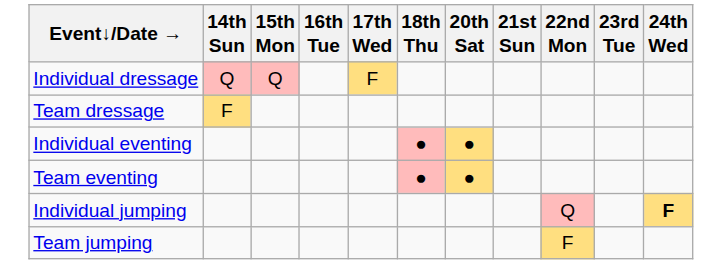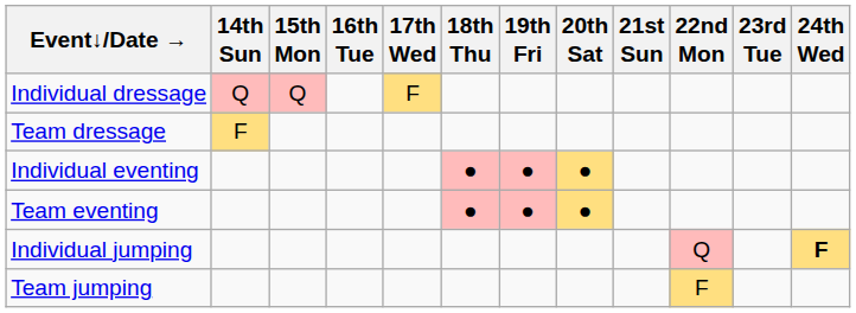 <table class="wikitable" style="margin:0.5em auto; font-size:90%; line-height:1.25em; text-align:center">
 <tr>
 <th>Event↓/Date →</th>
 <th>14th<br>Sun</th>
 <th>15th<br>Mon</th>
 <th>16th<br>Tue</th>
 <th>17th<br>Wed</th>
 <th>18th<br>Thu</th>
+<th>19th<br>Fri</th>
 <th>20th<br>Sat</th>
 <th>21st<br>Sun</th>
 <th>22nd<br>Mon</th>
 <th>23rd<br>Tue</th>
 <th>24th<br>Wed</th>
 </tr>
 <tr>
 <td align="left"><a href='#'>Individual dressage</a></td>
 <td bgcolor="#FFBBBB">Q</td>
 <td bgcolor="#FFBBBB">Q</td>
 <td></td>
 <td bgcolor="#FFDF80">F</td>
+<td></td>
 <td></td>
 <td></td>
 <td></td>
 <td></td>
 <td></td>
 <td></td>
 </tr>
 <tr>
 <td align="left"><a href='#'>Team dressage</a></td>
 <td bgcolor="#FFDF80">F</td>
 <td></td>
 <td></td>
 <td></td>
 <td></td>
 <td></td>
 <td></td>
 <td></td>
 <td></td>
 <td></td>
+<td></td>
 </tr>
 <tr>
 <td align="left"><a href='#'>Individual eventing</a></td>
 <td></td>
 <td></td>
 <td></td>
 <td></td>
+<td bgcolor="#FFBBBB">●</td>
 <td bgcolor="#FFBBBB">●</td>
 <td bgcolor="#FFDF80">●</td>
 <td></td>
 <td></td>
 <td></td>
 <td></td>
 </tr>
 <tr>
 <td align="left"><a href='#'>Team eventing</a></td>
 <td></td>
 <td></td>
 <td></td>
 <td></td>
 <td bgcolor="#FFBBBB">●</td>
+<td bgcolor="#FFBBBB">●</td>
 <td bgcolor="#FFDF80">●</td>
 <td></td>
 <td></td>
 <td></td>
 <td></td>
 </tr>
 <tr>
 <td align="left"><a href='#'>Individual jumping</a></td>
+<td></td>
 <td></td>
 <td></td>
 <td></td>
 <td></td>
 <td></td>
 <td></td>
 <td></td>
 <td bgcolor="#FFBBBB">Q</td>
 <td></td>
 <td bgcolor="#FFDF80"><strong>F</strong></td>
 </tr>
 <tr>
 <td align="left"><a href='#'>Team jumping</a></td>
 <td></td>
 <td></td>
 <td></td>
 <td></td>
 <td></td>
 <td></td>
 <td></td>
+<td></td>
 <td bgcolor="#FFDF80">F</td>
 <td></td>
 <td></td>
 </tr>
 </table>
